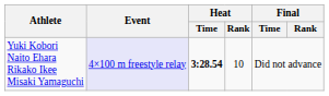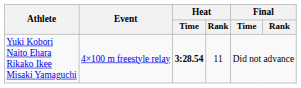 <table class=wikitable style="font-size:90%">
 <tr>
 <th rowspan="2">Athlete</th>
 <th rowspan="2">Event</th>
 <th colspan="2">Heat</th>
 <th colspan="2">Final</th>
 </tr>
 <tr style="font-size:95%">
 <th>Time</th>
 <th>Rank</th>
 <th>Time</th>
 <th>Rank</th>
 </tr>
 <tr align=center>
 <td align=left><a href='#'>Yuki Kobori</a><br><a href='#'>Naito Ehara</a><br><a href='#'>Rikako Ikee</a><br><a href='#'>Misaki Yamaguchi</a></td>
-<td align=left style="background: lavender;"><a href='#'>4×100 m freestyle relay</a></td>
+<td align=left><a href='#'>4×100 m freestyle relay</a></td>
 <td><strong>3:28.54</strong></td>
-<td>10</td>
+<td>11</td>
 <td colspan=2>Did not advance</td>
 </tr>
 </table>
